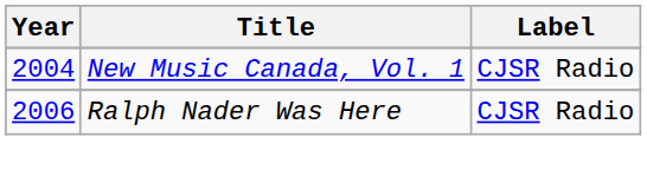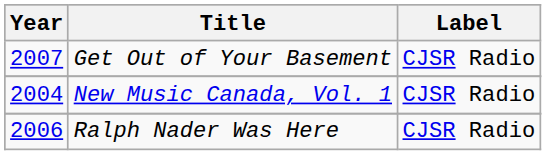 <table class="wikitable">
 <tr>
 <th>Year</th>
 <th>Title</th>
 <th>Label</th>
+</tr>
+<tr>
+<td><a href='#'>2007</a></td>
+<td><em>Get Out of Your Basement</em></td>
+<td><a href='#'>CJSR</a> Radio</td>
 </tr>
 <tr>
 </tr>
 <tr>
 <td><a href='#'>2004</a></td>
 <td><em><a href='#'>New Music Canada, Vol. 1</a></em></td>
 <td><a href='#'>CJSR</a> Radio</td>
 </tr>
 <tr>
 </tr>
 <tr>
 <td><a href='#'>2006</a></td>
 <td><em>Ralph Nader Was Here</em></td>
 <td><a href='#'>CJSR</a> Radio</td>
 </tr>
 </table>
